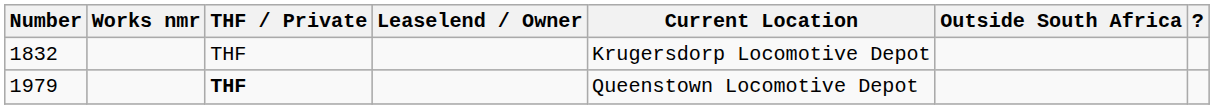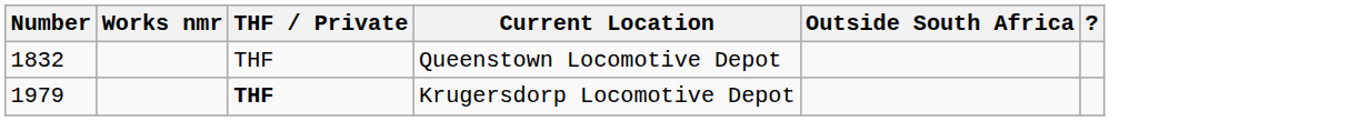 <table class="wikitable">
 <tr>
 <th>Number</th>
 <th>Works nmr</th>
 <th>THF / Private</th>
-<th>Leaselend / Owner</th>
 <th>Current Location</th>
 <th>Outside South Africa</th>
 <th>?</th>
 </tr>
 <tr>
 <td>1832</td>
 <td></td>
 <td>THF</td>
-<td></td>
-<td>Krugersdorp Locomotive Depot</td>
+<td>Queenstown Locomotive Depot</td>
 <td></td>
 <td></td>
 </tr>
 <tr>
 <td>1979</td>
 <td></td>
 <td><strong>THF</strong></td>
-<td></td>
-<td>Queenstown Locomotive Depot</td>
+<td>Krugersdorp Locomotive Depot</td>
 <td></td>
 <td></td>
 </tr>
 </table>
